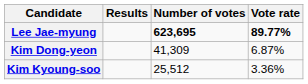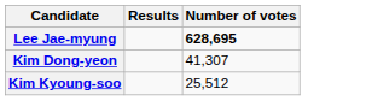 <table class="wikitable plainrowheaders defaultcenter">
 <tr>
 <th scope="col">Candidate</th>
 <th scope="col">Results</th>
 <th scope="col">Number of votes</th>
-<th scope="col">Vote rate</th>
 </tr>
 <tr>
 <th scope="row"><a href='#'>Lee Jae-myung</a></th>
 <td></td>
-<td><strong>623,695</strong></td>
-<td><strong>89.77%</strong></td>
+<td><strong>628,695</strong></td>
 </tr>
 <tr>
 <th scope="row"><a href='#'>Kim Dong-yeon</a></th>
 <td></td>
-<td>41,309</td>
-<td>6.87%</td>
+<td>41,307</td>
 </tr>
 <tr>
 <th scope="row"><a href='#'>Kim Kyoung-soo</a></th>
 <td></td>
 <td>25,512</td>
-<td>3.36%</td>
 </tr>
 </table>
